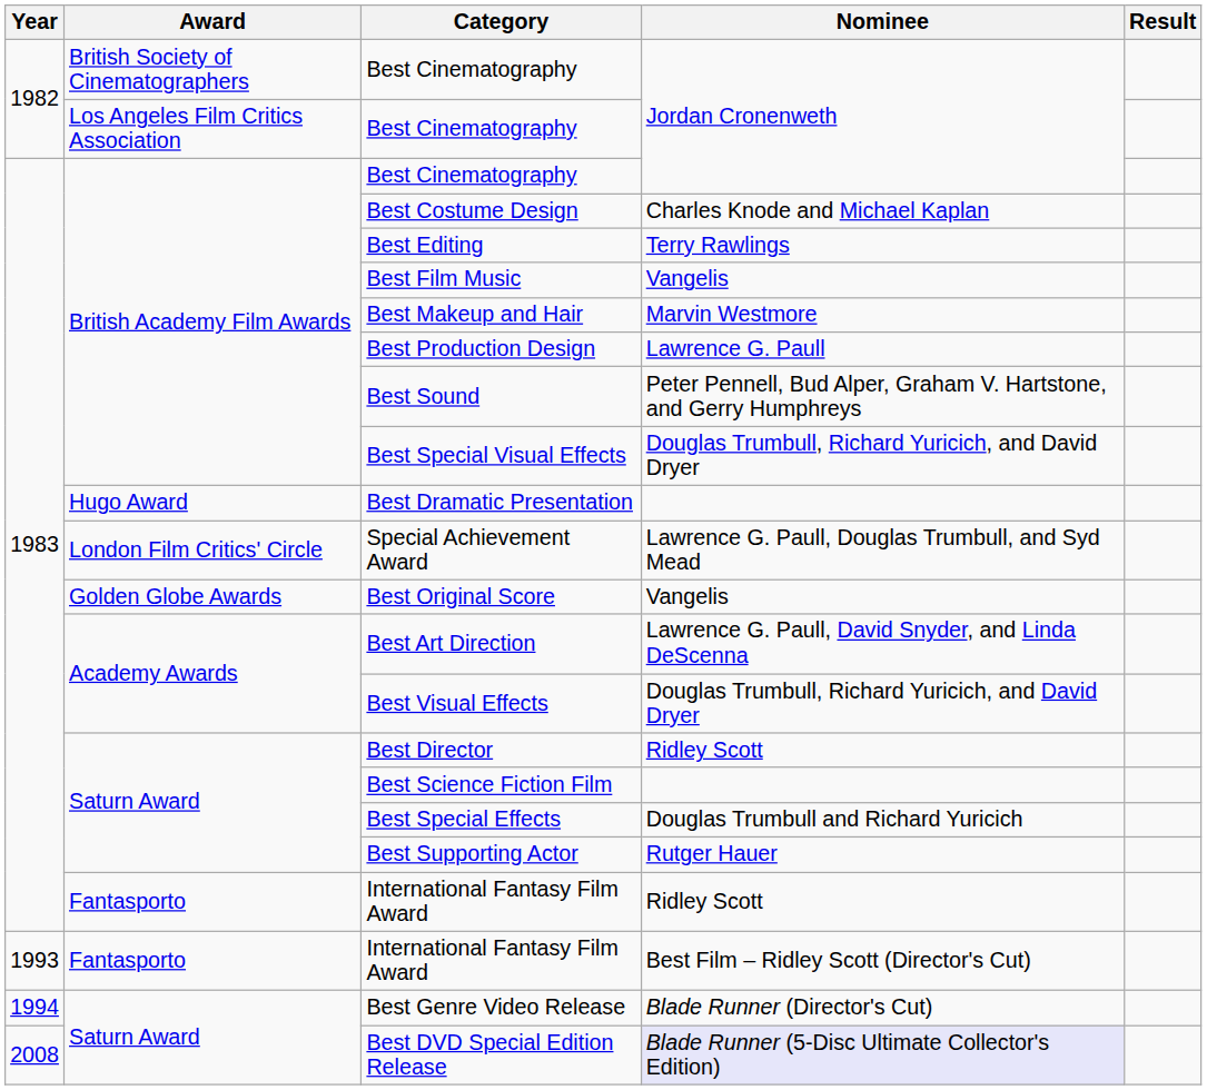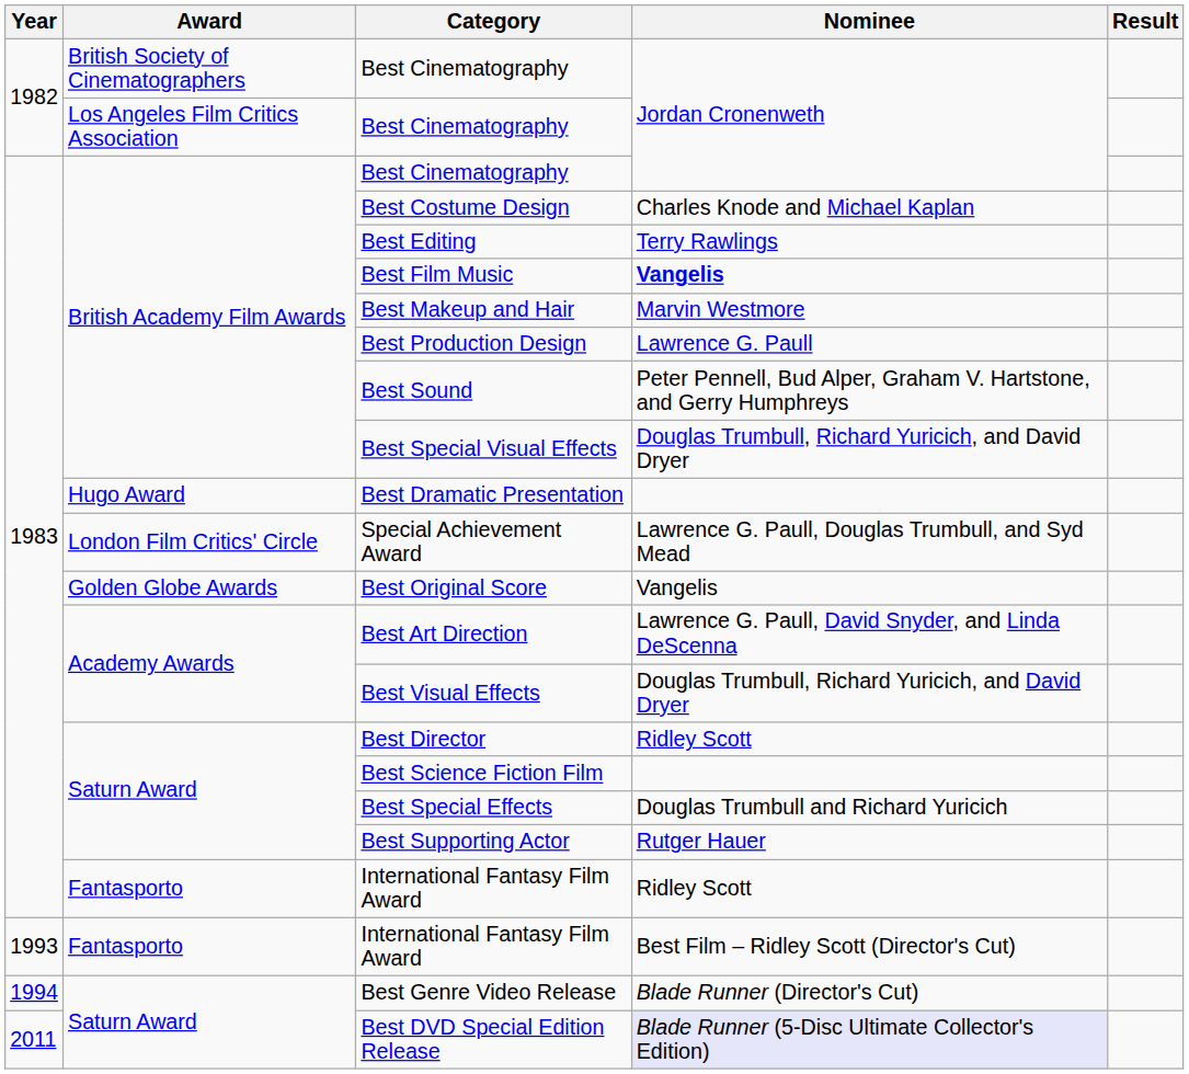 <table class="wikitable" style="width:99%;">
 <tr>
 <th>Year</th>
 <th>Award</th>
 <th>Category</th>
 <th>Nominee</th>
 <th>Result</th>
 </tr>
 <tr>
 <td rowspan="2">1982</td>
 <td><a href='#'>British Society of Cinematographers</a></td>
 <td>Best Cinematography</td>
 <td rowspan="3"><a href='#'>Jordan Cronenweth</a></td>
 <td></td>
 </tr>
 <tr>
 <td><a href='#'>Los Angeles Film Critics Association</a></td>
 <td><a href='#'>Best Cinematography</a></td>
 <td></td>
 </tr>
 <tr>
 <td rowspan="18">1983</td>
 <td rowspan="8"><a href='#'>British Academy Film Awards</a></td>
 <td><a href='#'>Best Cinematography</a></td>
 <td></td>
 </tr>
 <tr>
 <td><a href='#'>Best Costume Design</a></td>
 <td>Charles Knode and <a href='#'>Michael Kaplan</a></td>
 <td></td>
 </tr>
 <tr>
 <td><a href='#'>Best Editing</a></td>
 <td><a href='#'>Terry Rawlings</a></td>
 <td></td>
 </tr>
 <tr>
 <td><a href='#'>Best Film Music</a></td>
-<td><a href='#'>Vangelis</a></td>
+<td><strong><a href='#'>Vangelis</a></strong></td>
 <td></td>
 </tr>
 <tr>
 <td><a href='#'>Best Makeup and Hair</a></td>
 <td><a href='#'>Marvin Westmore</a></td>
 <td></td>
 </tr>
 <tr>
 <td><a href='#'>Best Production Design</a></td>
 <td><a href='#'>Lawrence G. Paull</a></td>
 <td></td>
 </tr>
 <tr>
 <td><a href='#'>Best Sound</a></td>
 <td>Peter Pennell, Bud Alper, Graham V. Hartstone, and Gerry Humphreys</td>
 <td></td>
 </tr>
 <tr>
 <td><a href='#'>Best Special Visual Effects</a></td>
 <td><a href='#'>Douglas Trumbull</a>, <a href='#'>Richard Yuricich</a>, and David Dryer</td>
 <td></td>
 </tr>
 <tr>
 <td><a href='#'>Hugo Award</a></td>
 <td><a href='#'>Best Dramatic Presentation</a></td>
 <td></td>
 <td></td>
 </tr>
 <tr>
 <td><a href='#'>London Film Critics' Circle</a></td>
 <td>Special Achievement Award</td>
 <td>Lawrence G. Paull, Douglas Trumbull, and Syd Mead</td>
 <td></td>
 </tr>
 <tr>
 <td><a href='#'>Golden Globe Awards</a></td>
 <td><a href='#'>Best Original Score</a></td>
 <td>Vangelis</td>
 <td></td>
 </tr>
 <tr>
 <td rowspan="2"><a href='#'>Academy Awards</a></td>
 <td><a href='#'>Best Art Direction</a></td>
 <td>Lawrence G. Paull, <a href='#'>David Snyder</a>, and <a href='#'>Linda DeScenna</a></td>
 <td></td>
 </tr>
 <tr>
 <td><a href='#'>Best Visual Effects</a></td>
 <td>Douglas Trumbull, Richard Yuricich, and <a href='#'>David Dryer</a></td>
 <td></td>
 </tr>
 <tr>
 <td rowspan="4"><a href='#'>Saturn Award</a></td>
 <td><a href='#'>Best Director</a></td>
 <td><a href='#'>Ridley Scott</a></td>
 <td></td>
 </tr>
 <tr>
 <td><a href='#'>Best Science Fiction Film</a></td>
 <td></td>
 <td></td>
 </tr>
 <tr>
 <td><a href='#'>Best Special Effects</a></td>
 <td>Douglas Trumbull and Richard Yuricich</td>
 <td></td>
 </tr>
 <tr>
 <td><a href='#'>Best Supporting Actor</a></td>
 <td><a href='#'>Rutger Hauer</a></td>
 <td></td>
 </tr>
 <tr>
 <td><a href='#'>Fantasporto</a></td>
 <td>International Fantasy Film Award</td>
 <td>Ridley Scott</td>
 <td></td>
 </tr>
 <tr>
 <td>1993</td>
 <td><a href='#'>Fantasporto</a></td>
 <td>International Fantasy Film Award</td>
 <td>Best Film – Ridley Scott (Director's Cut)</td>
 <td></td>
 </tr>
 <tr>
 <td><a href='#'>1994</a></td>
 <td rowspan=2><a href='#'>Saturn Award</a></td>
 <td>Best Genre Video Release</td>
 <td><em>Blade Runner</em> (Director's Cut)</td>
 <td></td>
 </tr>
 <tr>
-<td><a href='#'>2008</a></td>
+<td><a href='#'>2011</a></td>
 <td><a href='#'>Best DVD Special Edition Release</a></td>
 <td style="background: lavender;"><em>Blade Runner</em> (5-Disc Ultimate Collector's Edition)</td>
 <td></td>
 </tr>
 </table>
